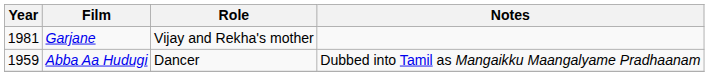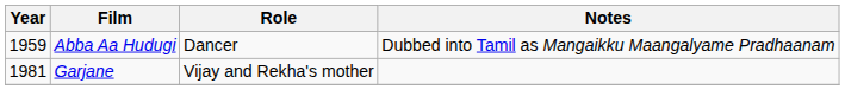 <table class="wikitable sortable">
 <tr style="background:#ccc; text-align:center;">
 <th>Year</th>
 <th>Film</th>
 <th>Role</th>
 <th>Notes</th>
 </tr>
 <tr>
+<td>1959</td>
+<td><em><a href='#'>Abba Aa Hudugi</a></em></td>
+<td>Dancer</td>
+<td>Dubbed into <a href='#'>Tamil</a> as <em>Mangaikku Maangalyame Pradhaanam</em></td>
+</tr>
+<tr>
 <td>1981</td>
 <td><em><a href='#'>Garjane</a></em></td>
 <td>Vijay and Rekha's mother</td>
 <td></td>
 </tr>
 <tr>
-<td>1959</td>
-<td><em><a href='#'>Abba Aa Hudugi</a></em></td>
-<td>Dancer</td>
-<td>Dubbed into <a href='#'>Tamil</a> as <em>Mangaikku Maangalyame Pradhaanam</em></td>
-</tr>
-<tr>
 </tr>
 </table>
